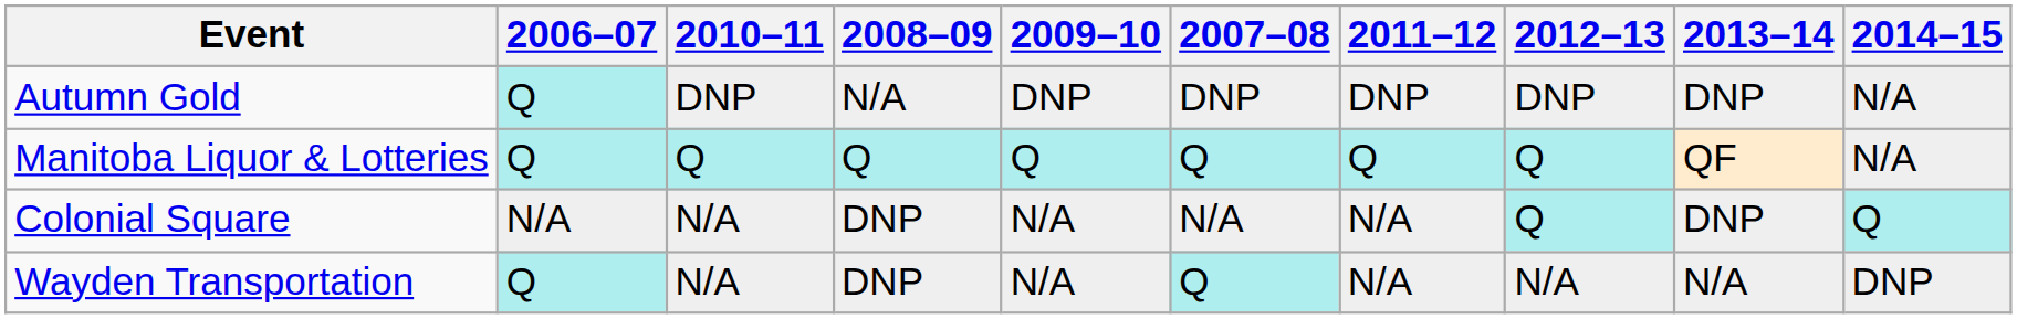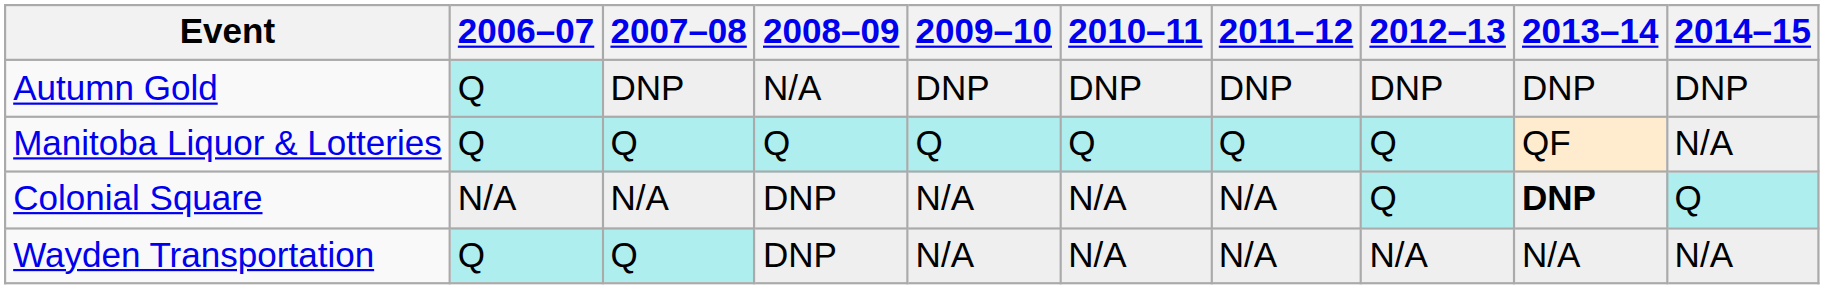 <table class="wikitable" border="1">
 <tr>
 <th>Event</th>
 <th><a href='#'>2006–07</a></th>
-<th><a href='#'>2010–11</a></th>
+<th><a href='#'>2007–08</a></th>
 <th><a href='#'>2008–09</a></th>
 <th><a href='#'>2009–10</a></th>
-<th><a href='#'>2007–08</a></th>
+<th><a href='#'>2010–11</a></th>
 <th><a href='#'>2011–12</a></th>
 <th><a href='#'>2012–13</a></th>
 <th><a href='#'>2013–14</a></th>
 <th><a href='#'>2014–15</a></th>
 </tr>
 <tr>
 <td><a href='#'>Autumn Gold</a></td>
 <td style="background:#afeeee;">Q</td>
 <td style="background:#EFEFEF;">DNP</td>
 <td style="background:#EFEFEF;">N/A</td>
 <td style="background:#EFEFEF;">DNP</td>
 <td style="background:#EFEFEF;">DNP</td>
 <td style="background:#EFEFEF;">DNP</td>
 <td style="background:#EFEFEF;">DNP</td>
 <td style="background:#EFEFEF;">DNP</td>
-<td style="background:#EFEFEF;">N/A</td>
+<td style="background:#EFEFEF;">DNP</td>
 </tr>
 <tr>
 <td><a href='#'>Manitoba Liquor & Lotteries</a></td>
 <td style="background:#afeeee;">Q</td>
 <td style="background:#afeeee;">Q</td>
 <td style="background:#afeeee;">Q</td>
 <td style="background:#afeeee;">Q</td>
 <td style="background:#afeeee;">Q</td>
 <td style="background:#afeeee;">Q</td>
 <td style="background:#afeeee;">Q</td>
 <td style="background:#ffebcd;">QF</td>
 <td style="background:#EFEFEF;">N/A</td>
 </tr>
 <tr>
 <td><a href='#'>Colonial Square</a></td>
 <td style="background:#EFEFEF;">N/A</td>
 <td style="background:#EFEFEF;">N/A</td>
 <td style="background:#EFEFEF;">DNP</td>
 <td style="background:#EFEFEF;">N/A</td>
 <td style="background:#EFEFEF;">N/A</td>
 <td style="background:#EFEFEF;">N/A</td>
 <td style="background:#afeeee;">Q</td>
-<td style="background:#EFEFEF;">DNP</td>
+<td style="background:#EFEFEF;"><strong>DNP</strong></td>
 <td style="background:#afeeee;">Q</td>
 </tr>
 <tr>
 <td><a href='#'>Wayden Transportation</a></td>
 <td style="background:#afeeee;">Q</td>
-<td style="background:#EFEFEF;">N/A</td>
+<td style="background:#afeeee;">Q</td>
 <td style="background:#EFEFEF;">DNP</td>
-<td style="background:#EFEFEF;">N/A</td>
-<td style="background:#afeeee;">Q</td>
 <td style="background:#EFEFEF;">N/A</td>
 <td style="background:#EFEFEF;">N/A</td>
 <td style="background:#EFEFEF;">N/A</td>
-<td style="background:#EFEFEF;">DNP</td>
+<td style="background:#EFEFEF;">N/A</td>
+<td style="background:#EFEFEF;">N/A</td>
+<td style="background:#EFEFEF;">N/A</td>
 </tr>
 </table>
